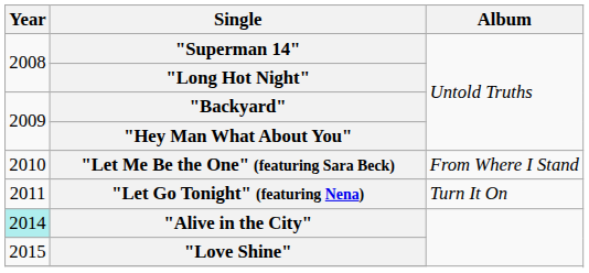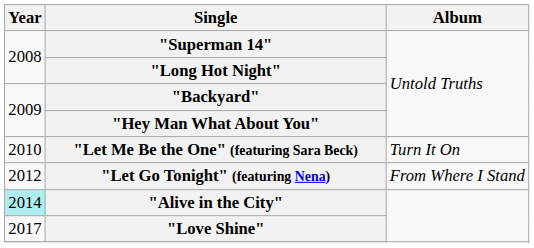 <table class="wikitable plainrowheaders" style="text-align:center;">
 <tr>
 <th>Year</th>
 <th style="width:20em;">Single</th>
 <th>Album</th>
 </tr>
 <tr>
 <td rowspan="2">2008</td>
 <th scope="row">"Superman 14"</th>
 <td align="left" rowspan="4"><em>Untold Truths</em></td>
 </tr>
 <tr>
 <th scope="row">"Long Hot Night"</th>
 </tr>
 <tr>
 <td rowspan="2">2009</td>
 <th scope="row">"Backyard"</th>
 </tr>
 <tr>
 <th scope="row">"Hey Man What About You"</th>
 </tr>
 <tr>
 <td>2010</td>
 <th scope="row">"Let Me Be the One" <small>(featuring Sara Beck)</small></th>
-<td align="left"><em>From Where I Stand</em></td>
+<td align="left"><em>Turn It On</em></td>
 </tr>
 <tr>
-<td>2011</td>
+<td>2012</td>
 <th scope="row">"Let Go Tonight" <small>(featuring <a href='#'>Nena</a>)</small></th>
-<td align="left"><em>Turn It On</em></td>
+<td align="left"><em>From Where I Stand</em></td>
 </tr>
 <tr>
 <td style="background: paleturquoise;">2014</td>
 <th scope="row">"Alive in the City"</th>
 </tr>
 <tr>
-<td>2015</td>
+<td>2017</td>
 <th scope="row">"Love Shine"</th>
 </tr>
 <tr>
 </tr>
 </table>
